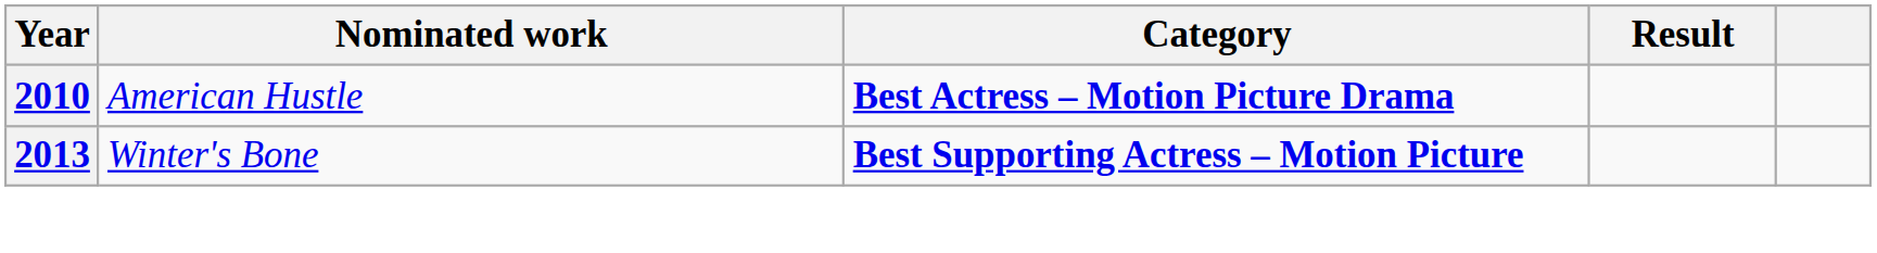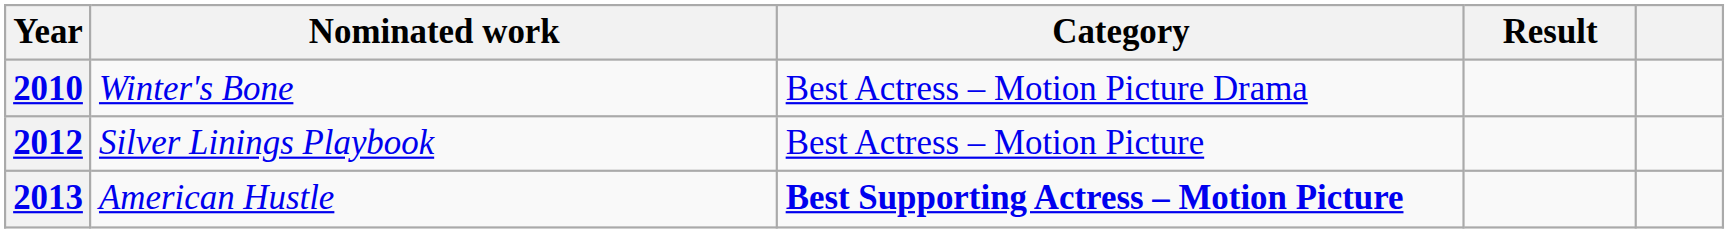 <table class="wikitable plainrowheaders">
 <tr>
 <th scope="col" style="width:5%;">Year</th>
 <th scope="col" style="width:40%;">Nominated work</th>
 <th scope="col" style="width:40%;">Category</th>
 <th scope="col" style="width:10%;">Result</th>
 <th scope="col" style="width:5%;"></th>
 </tr>
 <tr>
 <th scope="row" style="text-align:center;"><a href='#'>2010</a></th>
-<td style="text-align:left;"><em><a href='#'>American Hustle</a></em></td>
-<td><strong><a href='#'>Best Actress – Motion Picture Drama</a></strong></td>
+<td style="text-align:left;"><em><a href='#'>Winter's Bone</a></em></td>
+<td><a href='#'>Best Actress – Motion Picture Drama</a></td>
+<td></td>
+<td style="text-align:center;"></td>
+</tr>
+<tr>
+<th scope="row" style="text-align:center;"><a href='#'>2012</a></th>
+<td style="text-align:left;"><em><a href='#'>Silver Linings Playbook</a></em></td>
+<td><a href='#'>Best Actress – Motion Picture</a></td>
 <td></td>
 <td style="text-align:center;"></td>
 </tr>
 <tr>
 <th scope="row" style="text-align:center;"><a href='#'>2013</a></th>
-<td style="text-align:left;"><em><a href='#'>Winter's Bone</a></em></td>
+<td style="text-align:left;"><em><a href='#'>American Hustle</a></em></td>
 <td><strong><a href='#'>Best Supporting Actress – Motion Picture</a></strong></td>
 <td></td>
 <td style="text-align:center;"></td>
 </tr>
 </table>
